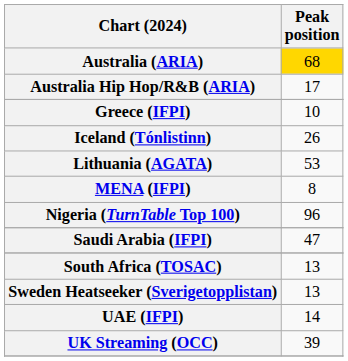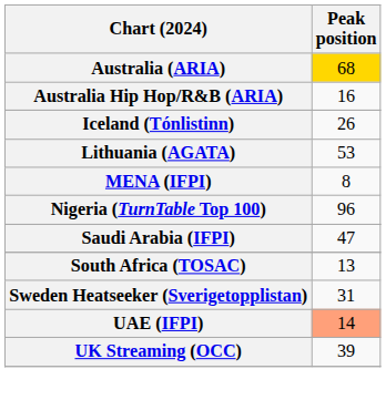 <table class="wikitable sortable plainrowheaders" style="text-align:center">
 <tr>
 <th scope="col">Chart (2024)</th>
 <th scope="col">Peak<br>position</th>
 </tr>
 <tr>
 <th scope="row">Australia (<a href='#'>ARIA</a>)</th>
 <td style="background: gold;">68</td>
 </tr>
 <tr>
 <th scope="row">Australia Hip Hop/R&B (<a href='#'>ARIA</a>)</th>
-<td>17</td>
+<td>16</td>
 </tr>
 <tr>
 </tr>
 <tr>
 </tr>
 <tr>
-</tr>
-<tr>
-<th scope="row">Greece (<a href='#'>IFPI</a>)</th>
-<td>10</td>
 </tr>
 <tr>
 <th scope="row">Iceland (<a href='#'>Tónlistinn</a>)</th>
 <td>26</td>
 </tr>
 <tr>
 <th scope="row">Lithuania (<a href='#'>AGATA</a>)</th>
 <td>53</td>
 </tr>
 <tr>
 <th scope="row"><a href='#'>MENA</a> (<a href='#'>IFPI</a>)</th>
 <td>8</td>
 </tr>
 <tr>
 <th scope="row">Nigeria (<a href='#'><em>TurnTable</em> Top 100</a>)</th>
 <td>96</td>
 </tr>
 <tr>
 </tr>
 <tr>
 <th scope="row">Saudi Arabia (<a href='#'>IFPI</a>)</th>
 <td>47</td>
 </tr>
 <tr>
 </tr>
 <tr>
 <th scope="row">South Africa (<a href='#'>TOSAC</a>)</th>
 <td>13</td>
 </tr>
 <tr>
 <th scope="row">Sweden Heatseeker (<a href='#'>Sverigetopplistan</a>)</th>
-<td>13</td>
+<td>31</td>
 </tr>
 <tr>
 <th scope="row">UAE (<a href='#'>IFPI</a>)</th>
-<td>14</td>
+<td style="background: lightsalmon;">14</td>
 </tr>
 <tr>
 <th scope="row"><a href='#'>UK Streaming</a> (<a href='#'>OCC</a>)</th>
 <td>39</td>
 </tr>
 <tr>
 </tr>
 <tr>
 </tr>
 </table>
